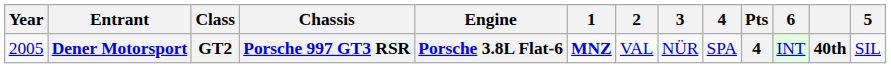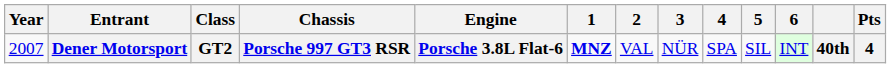 <table class="wikitable" style="text-align:center; font-size:90%">
 <tr>
 <th>Year</th>
 <th>Entrant</th>
 <th>Class</th>
 <th>Chassis</th>
 <th>Engine</th>
 <th>1</th>
 <th>2</th>
 <th>3</th>
 <th>4</th>
-<th>Pts</th>
+<th>5</th>
 <th>6</th>
 <th></th>
-<th>5</th>
+<th>Pts</th>
 </tr>
 <tr>
-<td><a href='#'>2005</a></td>
+<td><a href='#'>2007</a></td>
 <th><a href='#'>Dener Motorsport</a></th>
 <th>GT2</th>
 <th><a href='#'>Porsche 997 GT3</a> RSR</th>
 <th><a href='#'>Porsche</a> 3.8L Flat-6</th>
 <td><strong><a href='#'>MNZ</a></strong></td>
 <td><a href='#'>VAL</a></td>
 <td><a href='#'>NÜR</a></td>
 <td><a href='#'>SPA</a></td>
-<th>4</th>
+<td><a href='#'>SIL</a></td>
 <td style="background:#DFFFDF;"><a href='#'>INT</a><br></td>
 <th>40th</th>
-<td><a href='#'>SIL</a></td>
+<th>4</th>
 </tr>
 </table>
